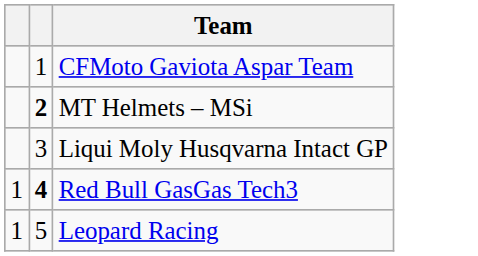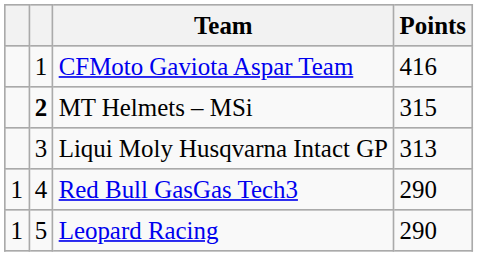 <table class="wikitable" style="font-size: 95%;">
 <tr>
 <th></th>
 <th></th>
 <th>Team</th>
+<th>Points</th>
 </tr>
 <tr>
 <td></td>
 <td align=center>1</td>
 <td> <a href='#'>CFMoto Gaviota Aspar Team</a></td>
+<td align=left>416</td>
 </tr>
 <tr>
 <td></td>
 <td align=center><strong>2</strong></td>
 <td> MT Helmets – MSi</td>
+<td align=left>315</td>
 </tr>
 <tr>
 <td></td>
 <td align=center>3</td>
 <td> Liqui Moly Husqvarna Intact GP</td>
+<td align=left>313</td>
 </tr>
 <tr>
 <td> 1</td>
-<td align=center><strong>4</strong></td>
+<td align=center>4</td>
 <td> <a href='#'>Red Bull GasGas Tech3</a></td>
+<td align=left>290</td>
 </tr>
 <tr>
 <td> 1</td>
 <td align=center>5</td>
 <td> <a href='#'>Leopard Racing</a></td>
+<td align=left>290</td>
 </tr>
 </table>
